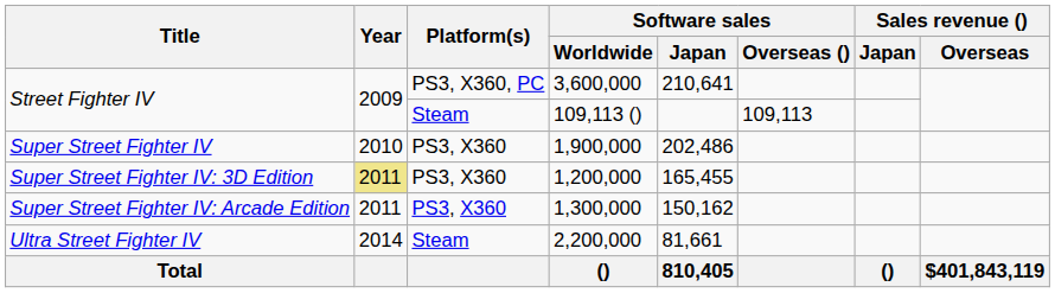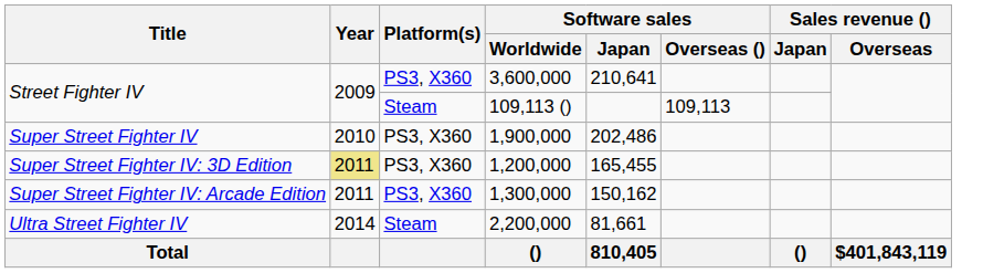 <table class="wikitable sortable">
 <tr>
 <th rowspan="2">Title</th>
 <th rowspan="2">Year</th>
 <th rowspan="2">Platform(s)</th>
 <th colspan="3">Software sales</th>
 <th colspan="2">Sales revenue ()</th>
 </tr>
 <tr>
 <th data-sort-type="number">Worldwide</th>
 <th data-sort-type="number">Japan</th>
 <th data-sort-type="number">Overseas ()</th>
 <th data-sort-type="currency">Japan</th>
 <th data-sort-type="currency">Overseas</th>
 </tr>
 <tr>
 <td rowspan="2"><em>Street Fighter IV</em></td>
 <td rowspan="2">2009</td>
-<td>PS3, X360, <a href='#'>PC</a></td>
+<td><a href='#'>PS3</a>, <a href='#'>X360</a></td>
 <td>3,600,000</td>
 <td>210,641</td>
 <td></td>
 <td></td>
 <td rowspan="2"></td>
 </tr>
 <tr>
 <td><a href='#'>Steam</a></td>
 <td>109,113 ()</td>
 <td></td>
 <td>109,113</td>
 <td></td>
 </tr>
 <tr>
 <td><em><a href='#'>Super Street Fighter IV</a></em></td>
 <td>2010</td>
 <td>PS3, X360</td>
 <td>1,900,000</td>
 <td>202,486</td>
 <td></td>
 <td></td>
 <td></td>
 </tr>
 <tr>
 <td><em><a href='#'>Super Street Fighter IV: 3D Edition</a></em></td>
 <td style="background: khaki;">2011</td>
 <td>PS3, X360</td>
 <td>1,200,000</td>
 <td>165,455</td>
 <td></td>
 <td></td>
 <td></td>
 </tr>
 <tr>
 <td><em><a href='#'>Super Street Fighter IV: Arcade Edition</a></em></td>
 <td>2011</td>
 <td><a href='#'>PS3</a>, <a href='#'>X360</a></td>
 <td>1,300,000</td>
 <td>150,162</td>
 <td></td>
 <td></td>
 <td></td>
 </tr>
 <tr>
 <td><em><a href='#'>Ultra Street Fighter IV</a></em></td>
 <td>2014</td>
 <td><a href='#'>Steam</a></td>
 <td>2,200,000</td>
 <td>81,661</td>
 <td></td>
 <td></td>
 <td></td>
 </tr>
 <tr>
 <th>Total</th>
 <th></th>
 <th></th>
 <th> ()</th>
 <th>810,405</th>
 <th></th>
 <th> ()</th>
 <th>$401,843,119</th>
 </tr>
 </table>
